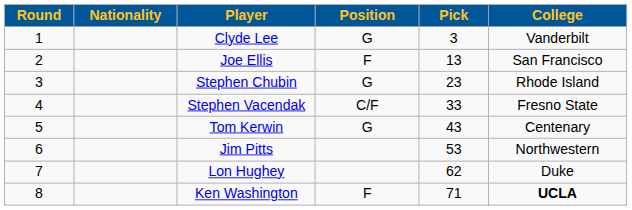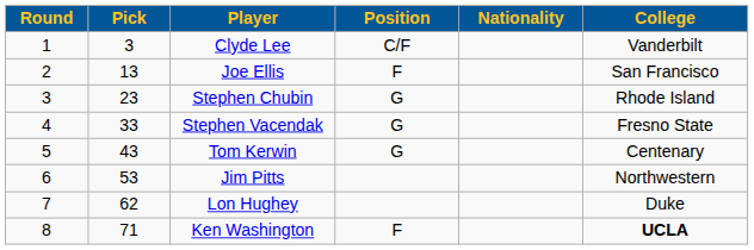 <table class="wikitable sortable sortable">
 <tr>
 <th style="background:#005696;color:#FFC423;" width="10%">Round</th>
-<th style="background:#005696;color:#FFC423;" width="15%">Nationality</th>
+<th style="background:#005696;color:#FFC423;" width="10%">Pick</th>
 <th style="background:#005696;color:#FFC423;" width="20%">Player</th>
 <th style="background:#005696;color:#FFC423;" width="15%">Position</th>
-<th style="background:#005696;color:#FFC423;" width="10%">Pick</th>
+<th style="background:#005696;color:#FFC423;" width="15%">Nationality</th>
 <th style="background:#005696;color:#FFC423;" width="20%">College</th>
 </tr>
 <tr style="text-align: center">
 <td>1</td>
+<td>3</td>
+<td><a href='#'>Clyde Lee</a></td>
+<td>C/F</td>
 <td></td>
-<td><a href='#'>Clyde Lee</a></td>
-<td>G</td>
-<td>3</td>
 <td>Vanderbilt</td>
 </tr>
 <tr style="text-align: center">
 <td>2</td>
-<td></td>
+<td>13</td>
 <td><a href='#'>Joe Ellis</a></td>
 <td>F</td>
-<td>13</td>
+<td></td>
 <td>San Francisco</td>
 </tr>
 <tr style="text-align: center">
 <td>3</td>
-<td></td>
+<td>23</td>
 <td><a href='#'>Stephen Chubin</a></td>
 <td>G</td>
-<td>23</td>
+<td></td>
 <td>Rhode Island</td>
 </tr>
 <tr style="text-align: center">
 <td>4</td>
+<td>33</td>
+<td><a href='#'>Stephen Vacendak</a></td>
+<td>G</td>
 <td></td>
-<td><a href='#'>Stephen Vacendak</a></td>
-<td>C/F</td>
-<td>33</td>
 <td>Fresno State</td>
 </tr>
 <tr style="text-align: center">
 <td>5</td>
-<td></td>
+<td>43</td>
 <td><a href='#'>Tom Kerwin</a></td>
 <td>G</td>
-<td>43</td>
+<td></td>
 <td>Centenary</td>
 </tr>
 <tr style="text-align: center">
 <td>6</td>
-<td></td>
+<td>53</td>
 <td><a href='#'>Jim Pitts</a></td>
 <td></td>
-<td>53</td>
+<td></td>
 <td>Northwestern</td>
 </tr>
 <tr style="text-align: center">
 <td>7</td>
-<td></td>
+<td>62</td>
 <td><a href='#'>Lon Hughey</a></td>
 <td></td>
-<td>62</td>
+<td></td>
 <td>Duke</td>
 </tr>
 <tr style="text-align: center">
 <td>8</td>
-<td></td>
+<td>71</td>
 <td><a href='#'>Ken Washington</a></td>
 <td>F</td>
-<td>71</td>
+<td></td>
 <td><strong>UCLA</strong></td>
 </tr>
 </table>
